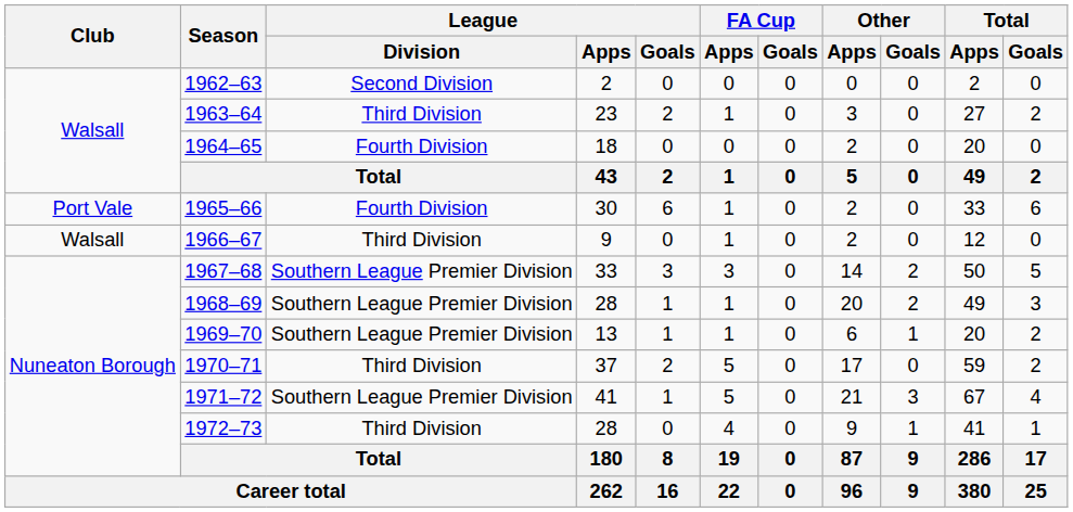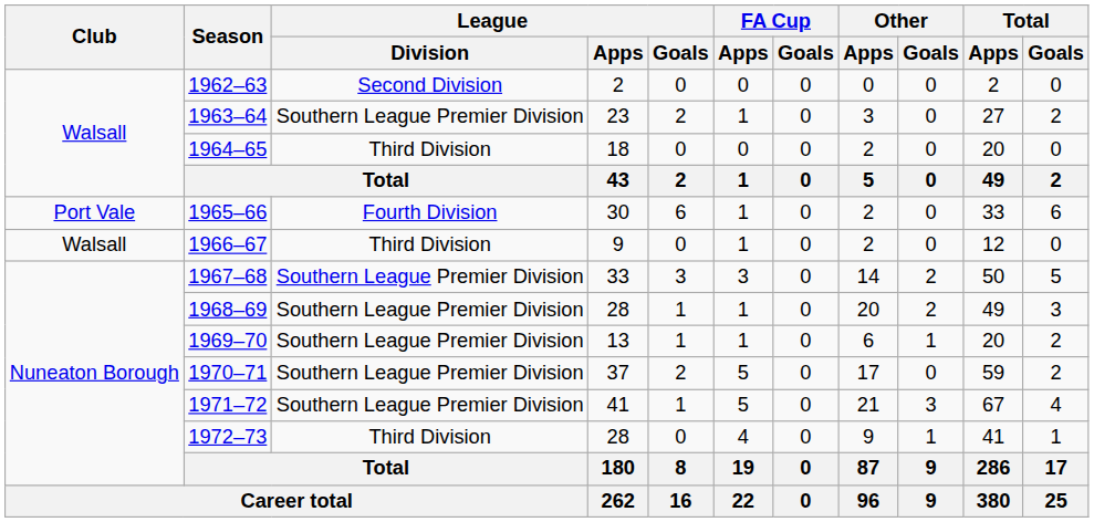 <table class="wikitable" style="text-align: center;">
 <tr>
 <th rowspan="2">Club</th>
 <th rowspan="2">Season</th>
 <th colspan="3">League</th>
 <th colspan="2"><a href='#'>FA Cup</a></th>
 <th colspan="2">Other</th>
 <th colspan="2">Total</th>
 </tr>
 <tr>
 <th>Division</th>
 <th>Apps</th>
 <th>Goals</th>
 <th>Apps</th>
 <th>Goals</th>
 <th>Apps</th>
 <th>Goals</th>
 <th>Apps</th>
 <th>Goals</th>
 </tr>
 <tr>
 <td rowspan="4"><a href='#'>Walsall</a></td>
 <td><a href='#'>1962–63</a></td>
 <td><a href='#'>Second Division</a></td>
 <td>2</td>
 <td>0</td>
 <td>0</td>
 <td>0</td>
 <td>0</td>
 <td>0</td>
 <td>2</td>
 <td>0</td>
 </tr>
 <tr>
 <td><a href='#'>1963–64</a></td>
-<td><a href='#'>Third Division</a></td>
+<td>Southern League Premier Division</td>
 <td>23</td>
 <td>2</td>
 <td>1</td>
 <td>0</td>
 <td>3</td>
 <td>0</td>
 <td>27</td>
 <td>2</td>
 </tr>
 <tr>
 <td><a href='#'>1964–65</a></td>
-<td><a href='#'>Fourth Division</a></td>
+<td>Third Division</td>
 <td>18</td>
 <td>0</td>
 <td>0</td>
 <td>0</td>
 <td>2</td>
 <td>0</td>
 <td>20</td>
 <td>0</td>
 </tr>
 <tr>
 <th colspan="2">Total</th>
 <th>43</th>
 <th>2</th>
 <th>1</th>
 <th>0</th>
 <th>5</th>
 <th>0</th>
 <th>49</th>
 <th>2</th>
 </tr>
 <tr>
 <td><a href='#'>Port Vale</a></td>
 <td><a href='#'>1965–66</a></td>
 <td><a href='#'>Fourth Division</a></td>
 <td>30</td>
 <td>6</td>
 <td>1</td>
 <td>0</td>
 <td>2</td>
 <td>0</td>
 <td>33</td>
 <td>6</td>
 </tr>
 <tr>
 <td>Walsall</td>
 <td><a href='#'>1966–67</a></td>
 <td>Third Division</td>
 <td>9</td>
 <td>0</td>
 <td>1</td>
 <td>0</td>
 <td>2</td>
 <td>0</td>
 <td>12</td>
 <td>0</td>
 </tr>
 <tr>
 <td rowspan="7"><a href='#'>Nuneaton Borough</a></td>
 <td><a href='#'>1967–68</a></td>
 <td><a href='#'>Southern League</a> Premier Division</td>
 <td>33</td>
 <td>3</td>
 <td>3</td>
 <td>0</td>
 <td>14</td>
 <td>2</td>
 <td>50</td>
 <td>5</td>
 </tr>
 <tr>
 <td><a href='#'>1968–69</a></td>
 <td>Southern League Premier Division</td>
 <td>28</td>
 <td>1</td>
 <td>1</td>
 <td>0</td>
 <td>20</td>
 <td>2</td>
 <td>49</td>
 <td>3</td>
 </tr>
 <tr>
 <td><a href='#'>1969–70</a></td>
 <td>Southern League Premier Division</td>
 <td>13</td>
 <td>1</td>
 <td>1</td>
 <td>0</td>
 <td>6</td>
 <td>1</td>
 <td>20</td>
 <td>2</td>
 </tr>
 <tr>
 <td><a href='#'>1970–71</a></td>
-<td>Third Division</td>
+<td>Southern League Premier Division</td>
 <td>37</td>
 <td>2</td>
 <td>5</td>
 <td>0</td>
 <td>17</td>
 <td>0</td>
 <td>59</td>
 <td>2</td>
 </tr>
 <tr>
 <td><a href='#'>1971–72</a></td>
 <td>Southern League Premier Division</td>
 <td>41</td>
 <td>1</td>
 <td>5</td>
 <td>0</td>
 <td>21</td>
 <td>3</td>
 <td>67</td>
 <td>4</td>
 </tr>
 <tr>
 <td><a href='#'>1972–73</a></td>
 <td>Third Division</td>
 <td>28</td>
 <td>0</td>
 <td>4</td>
 <td>0</td>
 <td>9</td>
 <td>1</td>
 <td>41</td>
 <td>1</td>
 </tr>
 <tr>
 <th colspan="2">Total</th>
 <th>180</th>
 <th>8</th>
 <th>19</th>
 <th>0</th>
 <th>87</th>
 <th>9</th>
 <th>286</th>
 <th>17</th>
 </tr>
 <tr>
 <th colspan="3">Career total</th>
 <th>262</th>
 <th>16</th>
 <th>22</th>
 <th>0</th>
 <th>96</th>
 <th>9</th>
 <th>380</th>
 <th>25</th>
 </tr>
 </table>
